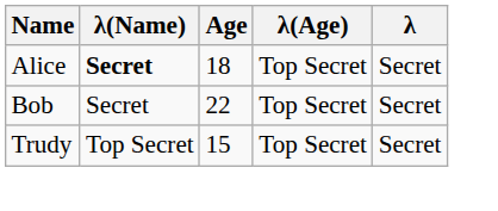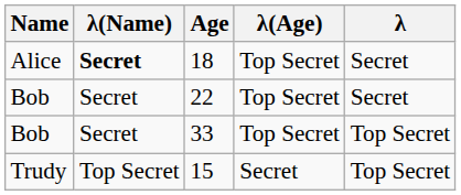 <table class="wikitable">
 <tr>
 <th>Name</th>
 <th>λ(Name)</th>
 <th>Age</th>
 <th>λ(Age)</th>
 <th>λ</th>
 </tr>
 <tr>
 <td>Alice</td>
 <td><strong>Secret</strong></td>
 <td>18</td>
 <td>Top Secret</td>
 <td>Secret</td>
 </tr>
 <tr>
 <td>Bob</td>
 <td>Secret</td>
 <td>22</td>
 <td>Top Secret</td>
 <td>Secret</td>
 </tr>
 <tr>
+<td>Bob</td>
+<td>Secret</td>
+<td>33</td>
+<td>Top Secret</td>
+<td>Top Secret</td>
+</tr>
+<tr>
 <td>Trudy</td>
 <td>Top Secret</td>
 <td>15</td>
+<td>Secret</td>
 <td>Top Secret</td>
-<td>Secret</td>
 </tr>
 </table>
